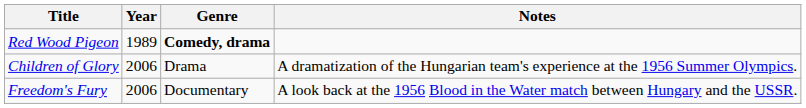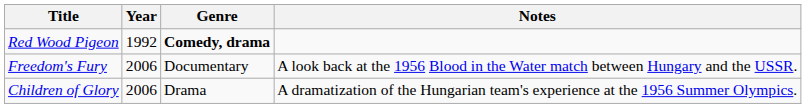 <table class="wikitable sortable">
 <tr>
 <th>Title</th>
 <th>Year</th>
 <th>Genre</th>
 <th>Notes</th>
 </tr>
 <tr>
 <td><em><a href='#'>Red Wood Pigeon</a></em></td>
-<td>1989</td>
+<td>1992</td>
 <td><strong>Comedy, drama</strong></td>
 <td></td>
+</tr>
+<tr>
+<td><em><a href='#'>Freedom's Fury</a></em></td>
+<td>2006</td>
+<td>Documentary</td>
+<td>A look back at the <a href='#'>1956</a> <a href='#'>Blood in the Water match</a> between <a href='#'>Hungary</a> and the <a href='#'>USSR</a>.</td>
 </tr>
 <tr>
 <td><em><a href='#'>Children of Glory</a></em></td>
 <td>2006</td>
 <td>Drama</td>
 <td>A dramatization of the Hungarian team's experience at the <a href='#'>1956 Summer Olympics</a>.</td>
 </tr>
-<tr>
-<td><em><a href='#'>Freedom's Fury</a></em></td>
-<td>2006</td>
-<td>Documentary</td>
-<td>A look back at the <a href='#'>1956</a> <a href='#'>Blood in the Water match</a> between <a href='#'>Hungary</a> and the <a href='#'>USSR</a>.</td>
-</tr>
 </table>
